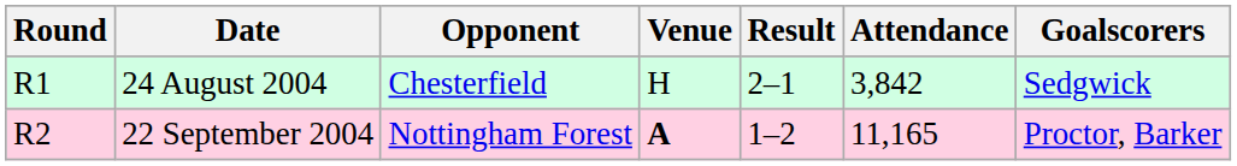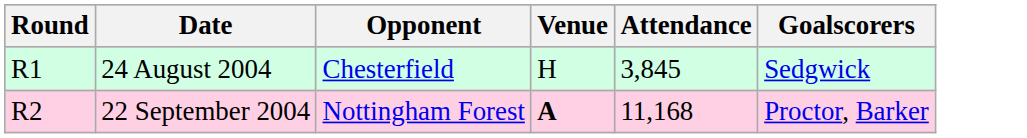 <table class="wikitable">
 <tr>
 <th>Round</th>
 <th>Date</th>
 <th>Opponent</th>
 <th>Venue</th>
-<th>Result</th>
 <th>Attendance</th>
 <th>Goalscorers</th>
 </tr>
 <tr style="background-color: #d0ffe3;">
 <td>R1</td>
 <td>24 August 2004</td>
 <td><a href='#'>Chesterfield</a></td>
 <td>H</td>
-<td>2–1</td>
-<td>3,842</td>
+<td>3,845</td>
 <td><a href='#'>Sedgwick</a></td>
 </tr>
 <tr style="background-color: #ffd0e3;">
 <td>R2</td>
 <td>22 September 2004</td>
 <td><a href='#'>Nottingham Forest</a></td>
 <td><strong>A</strong></td>
-<td>1–2</td>
-<td>11,165</td>
+<td>11,168</td>
 <td><a href='#'>Proctor</a>, <a href='#'>Barker</a></td>
 </tr>
 </table>
